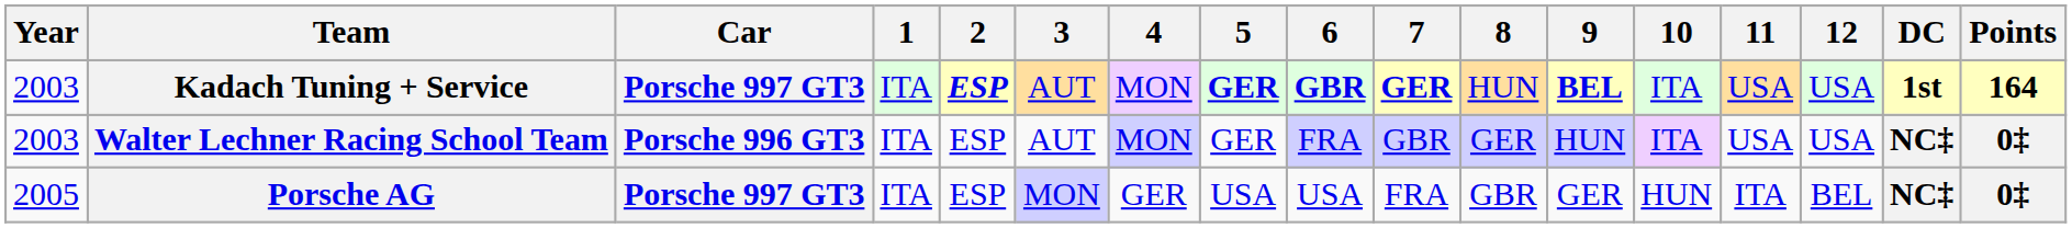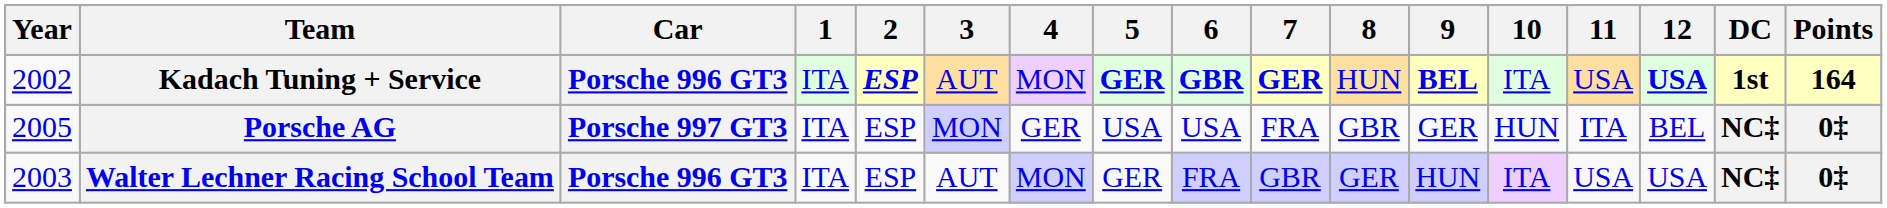 <table class="wikitable" style="text-align:center; font-size:90%">
 <tr>
 <th>Year</th>
 <th>Team</th>
 <th>Car</th>
 <th>1</th>
 <th>2</th>
 <th>3</th>
 <th>4</th>
 <th>5</th>
 <th>6</th>
 <th>7</th>
 <th>8</th>
 <th>9</th>
 <th>10</th>
 <th>11</th>
 <th>12</th>
 <th>DC</th>
 <th>Points</th>
 </tr>
 <tr>
-<td><a href='#'>2003</a></td>
+<td><a href='#'>2002</a></td>
 <th>Kadach Tuning + Service</th>
-<th><a href='#'>Porsche 997 GT3</a></th>
+<th><a href='#'>Porsche 996 GT3</a></th>
 <td style="background:#DFFFDF;"><a href='#'>ITA</a><br></td>
 <td style="background:#FFFFBF;"><strong><em><a href='#'>ESP</a></em></strong><br></td>
 <td style="background:#FFDF9F;"><a href='#'>AUT</a><br></td>
 <td style="background:#EFCFFF;"><a href='#'>MON</a><br></td>
 <td style="background:#DFFFDF;"><strong><a href='#'>GER</a><br></strong></td>
 <td style="background:#DFFFDF;"><strong><a href='#'>GBR</a></strong><br></td>
 <td style="background:#FFFFBF;"><strong><a href='#'>GER</a></strong><br></td>
 <td style="background:#FFDF9F;"><a href='#'>HUN</a><br></td>
 <td style="background:#FFFFBF;"><strong><a href='#'>BEL</a></strong><br></td>
 <td style="background:#DFFFDF;"><a href='#'>ITA</a><br></td>
 <td style="background:#FFDF9F;"><a href='#'>USA</a><br></td>
-<td style="background:#DFFFDF;"><a href='#'>USA</a><br></td>
+<td style="background:#DFFFDF;"><strong><a href='#'>USA</a><br></strong></td>
 <td style="background:#FFFFBF;"><strong>1st</strong></td>
 <td style="background:#FFFFBF;"><strong>164</strong></td>
+</tr>
+<tr>
+<td><a href='#'>2005</a></td>
+<th><a href='#'>Porsche AG</a></th>
+<th><a href='#'>Porsche 997 GT3</a></th>
+<td><a href='#'>ITA</a></td>
+<td><a href='#'>ESP</a></td>
+<td style="background:#CFCFFF;"><a href='#'>MON</a><br></td>
+<td><a href='#'>GER</a></td>
+<td><a href='#'>USA</a></td>
+<td><a href='#'>USA</a></td>
+<td><a href='#'>FRA</a></td>
+<td><a href='#'>GBR</a></td>
+<td><a href='#'>GER</a></td>
+<td><a href='#'>HUN</a></td>
+<td><a href='#'>ITA</a></td>
+<td><a href='#'>BEL</a></td>
+<th>NC‡</th>
+<th>0‡</th>
 </tr>
 <tr>
 <td><a href='#'>2003</a></td>
 <th><a href='#'>Walter Lechner Racing School Team</a></th>
 <th><a href='#'>Porsche 996 GT3</a></th>
 <td><a href='#'>ITA</a></td>
 <td><a href='#'>ESP</a></td>
 <td><a href='#'>AUT</a></td>
 <td style="background:#CFCFFF;"><a href='#'>MON</a><br></td>
 <td><a href='#'>GER</a></td>
 <td style="background:#CFCFFF;"><a href='#'>FRA</a><br></td>
 <td style="background:#CFCFFF;"><a href='#'>GBR</a><br></td>
 <td style="background:#CFCFFF;"><a href='#'>GER</a><br></td>
 <td style="background:#CFCFFF;"><a href='#'>HUN</a><br></td>
 <td style="background:#EFCFFF;"><a href='#'>ITA</a><br></td>
 <td><a href='#'>USA</a></td>
 <td><a href='#'>USA</a></td>
 <th>NC‡</th>
 <th>0‡</th>
 </tr>
-<tr>
-<td><a href='#'>2005</a></td>
-<th><a href='#'>Porsche AG</a></th>
-<th><a href='#'>Porsche 997 GT3</a></th>
-<td><a href='#'>ITA</a></td>
-<td><a href='#'>ESP</a></td>
-<td style="background:#CFCFFF;"><a href='#'>MON</a><br></td>
-<td><a href='#'>GER</a></td>
-<td><a href='#'>USA</a></td>
-<td><a href='#'>USA</a></td>
-<td><a href='#'>FRA</a></td>
-<td><a href='#'>GBR</a></td>
-<td><a href='#'>GER</a></td>
-<td><a href='#'>HUN</a></td>
-<td><a href='#'>ITA</a></td>
-<td><a href='#'>BEL</a></td>
-<th>NC‡</th>
-<th>0‡</th>
-</tr>
 </table>
